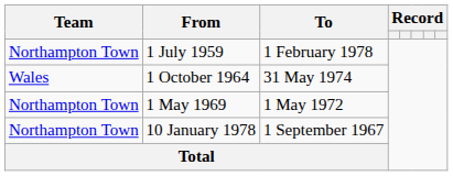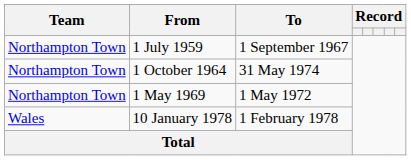 <table class=wikitable style="text-align: center">
 <tr>
 <th rowspan=2>Team</th>
 <th rowspan=2>From</th>
 <th rowspan=2>To</th>
 <th colspan=5>Record</th>
 </tr>
 <tr>
 <th></th>
 <th></th>
 <th></th>
 <th></th>
 <th></th>
 </tr>
 <tr>
 <td align=left><a href='#'>Northampton Town</a></td>
 <td align=left>1 July 1959</td>
-<td align=left>1 February 1978<br></td>
+<td align=left>1 September 1967<br></td>
 </tr>
 <tr>
-<td align=left><a href='#'>Wales</a></td>
+<td align=left><a href='#'>Northampton Town</a></td>
 <td align=left>1 October 1964</td>
 <td align=left>31 May 1974<br></td>
 </tr>
 <tr>
 <td align=left><a href='#'>Northampton Town</a></td>
 <td align=left>1 May 1969</td>
 <td align=left>1 May 1972<br></td>
 </tr>
 <tr>
-<td align=left><a href='#'>Northampton Town</a></td>
+<td align=left><a href='#'>Wales</a></td>
 <td align=left>10 January 1978</td>
-<td align=left>1 September 1967<br></td>
+<td align=left>1 February 1978<br></td>
 </tr>
 <tr>
 <th colspan=3>Total<br></th>
 </tr>
 </table>
